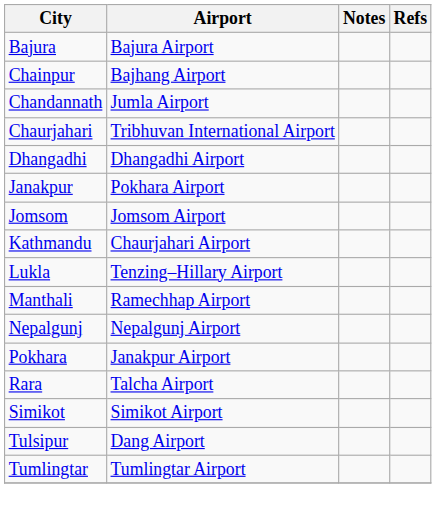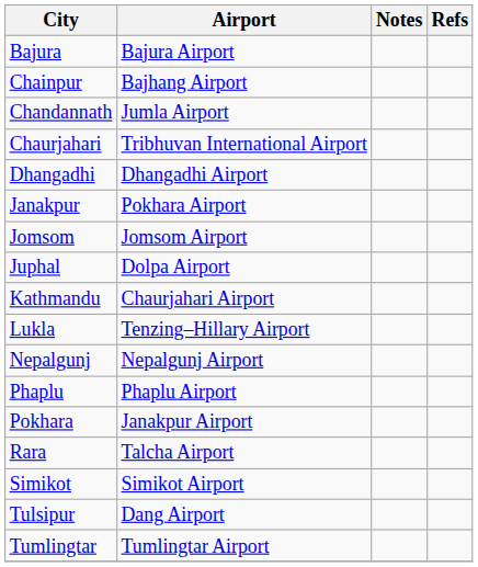 <table class="wikitable sortable">
 <tr>
 <th>City</th>
 <th>Airport</th>
 <th>Notes</th>
 <th class="unsortable">Refs</th>
 </tr>
 <tr>
 <td><a href='#'>Bajura</a></td>
 <td><a href='#'>Bajura Airport</a></td>
 <td></td>
 <td></td>
 </tr>
 <tr>
 <td><a href='#'>Chainpur</a></td>
 <td><a href='#'>Bajhang Airport</a></td>
 <td></td>
 <td></td>
 </tr>
 <tr>
 <td><a href='#'>Chandannath</a></td>
 <td><a href='#'>Jumla Airport</a></td>
 <td></td>
 <td></td>
 </tr>
 <tr>
 <td><a href='#'>Chaurjahari</a></td>
 <td><a href='#'>Tribhuvan International Airport</a></td>
 <td></td>
 <td></td>
 </tr>
 <tr>
 <td><a href='#'>Dhangadhi</a></td>
 <td><a href='#'>Dhangadhi Airport</a></td>
 <td></td>
 <td></td>
 </tr>
 <tr>
 <td><a href='#'>Janakpur</a></td>
 <td><a href='#'>Pokhara Airport</a></td>
 <td></td>
 <td></td>
 </tr>
 <tr>
 <td><a href='#'>Jomsom</a></td>
 <td><a href='#'>Jomsom Airport</a></td>
 <td></td>
 <td></td>
 </tr>
 <tr>
+<td><a href='#'>Juphal</a></td>
+<td><a href='#'>Dolpa Airport</a></td>
+<td></td>
+<td></td>
+</tr>
+<tr>
 <td><a href='#'>Kathmandu</a></td>
 <td><a href='#'>Chaurjahari Airport</a></td>
 <td></td>
 <td></td>
 </tr>
 <tr>
 <td><a href='#'>Lukla</a></td>
 <td><a href='#'>Tenzing–Hillary Airport</a></td>
 <td></td>
 <td></td>
 </tr>
 <tr>
-<td><a href='#'>Manthali</a></td>
-<td><a href='#'>Ramechhap Airport</a></td>
+<td><a href='#'>Nepalgunj</a></td>
+<td><a href='#'>Nepalgunj Airport</a></td>
 <td></td>
 <td></td>
 </tr>
 <tr>
-<td><a href='#'>Nepalgunj</a></td>
-<td><a href='#'>Nepalgunj Airport</a></td>
+<td><a href='#'>Phaplu</a></td>
+<td><a href='#'>Phaplu Airport</a></td>
 <td></td>
 <td></td>
 </tr>
 <tr>
 <td><a href='#'>Pokhara</a></td>
 <td><a href='#'>Janakpur Airport</a></td>
 <td></td>
 <td></td>
 </tr>
 <tr>
 <td><a href='#'>Rara</a></td>
 <td><a href='#'>Talcha Airport</a></td>
 <td></td>
 <td></td>
 </tr>
 <tr>
 <td><a href='#'>Simikot</a></td>
 <td><a href='#'>Simikot Airport</a></td>
 <td></td>
 <td></td>
 </tr>
 <tr>
 <td><a href='#'>Tulsipur</a></td>
 <td><a href='#'>Dang Airport</a></td>
 <td></td>
 <td></td>
 </tr>
 <tr>
 <td><a href='#'>Tumlingtar</a></td>
 <td><a href='#'>Tumlingtar Airport</a></td>
 <td></td>
 <td></td>
 </tr>
 <tr>
 </tr>
 </table>
